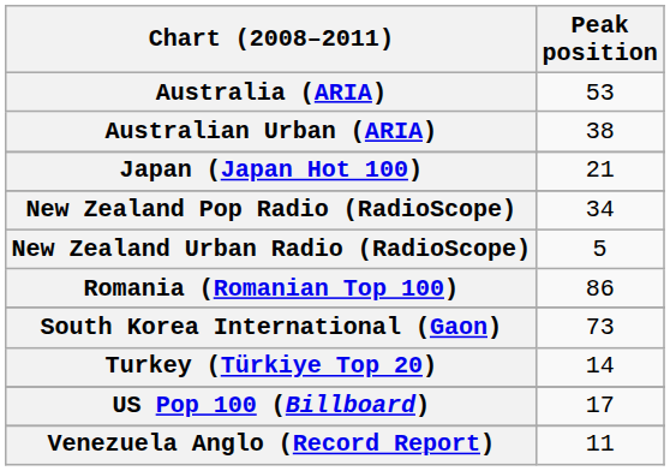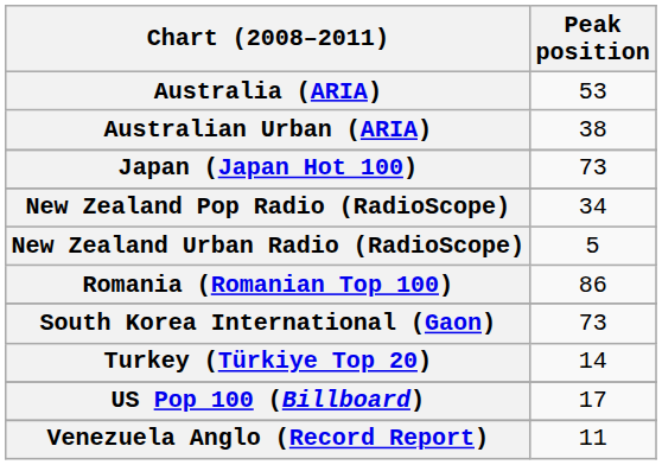 <table class="wikitable sortable plainrowheaders" style="text-align:center">
 <tr>
 <th scope="col">Chart (2008–2011)</th>
 <th scope="col">Peak<br>position</th>
 </tr>
 <tr>
 <th scope="row">Australia (<a href='#'>ARIA</a>)</th>
 <td>53</td>
 </tr>
 <tr>
 <th scope="row">Australian Urban (<a href='#'>ARIA</a>)</th>
 <td>38</td>
 </tr>
 <tr>
 </tr>
 <tr>
 </tr>
 <tr>
 </tr>
 <tr>
 </tr>
 <tr>
 </tr>
 <tr>
 </tr>
 <tr>
 </tr>
 <tr>
 </tr>
 <tr>
 <th scope="row">Japan (<a href='#'>Japan Hot 100</a>)</th>
-<td>21</td>
+<td>73</td>
 </tr>
 <tr>
 </tr>
 <tr>
 <th scope="row">New Zealand Pop Radio (RadioScope)</th>
 <td>34</td>
 </tr>
 <tr>
 <th scope="row">New Zealand Urban Radio (RadioScope)</th>
 <td>5</td>
 </tr>
 <tr>
 <th scope="row">Romania (<a href='#'>Romanian Top 100</a>)</th>
 <td>86</td>
 </tr>
 <tr>
 </tr>
 <tr>
 </tr>
 <tr>
 <th scope="row">South Korea International (<a href='#'>Gaon</a>)</th>
 <td>73</td>
 </tr>
 <tr>
 <th scope="row">Turkey (<a href='#'>Türkiye Top 20</a>)</th>
 <td>14</td>
 </tr>
 <tr>
 </tr>
 <tr>
 </tr>
 <tr>
 </tr>
 <tr>
 </tr>
 <tr>
 </tr>
 <tr>
 </tr>
 <tr>
 <th scope="row">US <a href='#'>Pop 100</a> (<em><a href='#'>Billboard</a></em>)</th>
 <td>17</td>
 </tr>
 <tr>
 </tr>
 <tr>
 <th scope="row">Venezuela Anglo (<a href='#'>Record Report</a>)</th>
 <td>11</td>
 </tr>
 </table>
